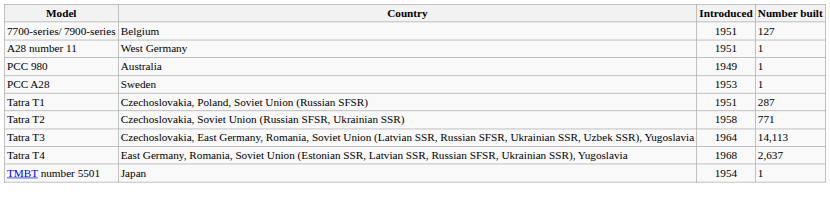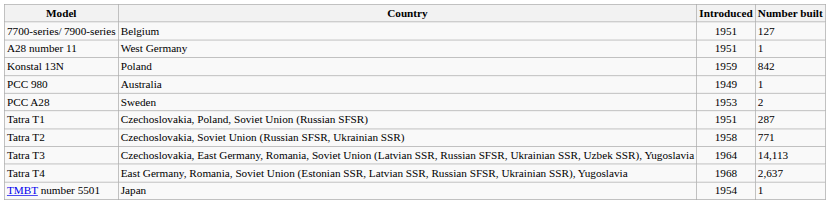 <table class="wikitable sortable">
 <tr>
 <th>Model</th>
 <th>Country</th>
 <th>Introduced</th>
 <th>Number built</th>
 </tr>
 <tr>
 <td>7700-series/ 7900-series</td>
 <td>Belgium</td>
 <td align=center>1951</td>
 <td>127 </td>
 </tr>
 <tr>
 <td>A28 number 11</td>
 <td>West Germany</td>
 <td align=center>1951</td>
 <td>1</td>
 </tr>
 <tr>
+<td>Konstal 13N</td>
+<td>Poland</td>
+<td align=center>1959</td>
+<td>842</td>
+</tr>
+<tr>
 <td>PCC 980</td>
 <td>Australia</td>
 <td align=center>1949</td>
 <td>1</td>
 </tr>
 <tr>
 <td>PCC A28</td>
 <td>Sweden</td>
 <td align=center>1953</td>
-<td>1</td>
+<td>2</td>
 </tr>
 <tr>
 <td>Tatra T1</td>
 <td>Czechoslovakia, Poland, Soviet Union (Russian SFSR)</td>
 <td align=center>1951</td>
 <td>287</td>
 </tr>
 <tr>
 <td>Tatra T2</td>
 <td>Czechoslovakia, Soviet Union (Russian SFSR, Ukrainian SSR)</td>
 <td align=center>1958</td>
 <td>771</td>
 </tr>
 <tr>
 <td>Tatra T3</td>
 <td>Czechoslovakia, East Germany, Romania, Soviet Union (Latvian SSR, Russian SFSR, Ukrainian SSR, Uzbek SSR), Yugoslavia</td>
 <td align=center>1964</td>
 <td>14,113</td>
 </tr>
 <tr>
 <td>Tatra T4</td>
 <td>East Germany, Romania, Soviet Union (Estonian SSR, Latvian SSR, Russian SFSR, Ukrainian SSR), Yugoslavia</td>
 <td align=center>1968</td>
 <td>2,637</td>
 </tr>
 <tr>
 <td><a href='#'>TMBT</a> number 5501</td>
 <td>Japan</td>
 <td align=center>1954</td>
 <td>1</td>
 </tr>
 </table>
